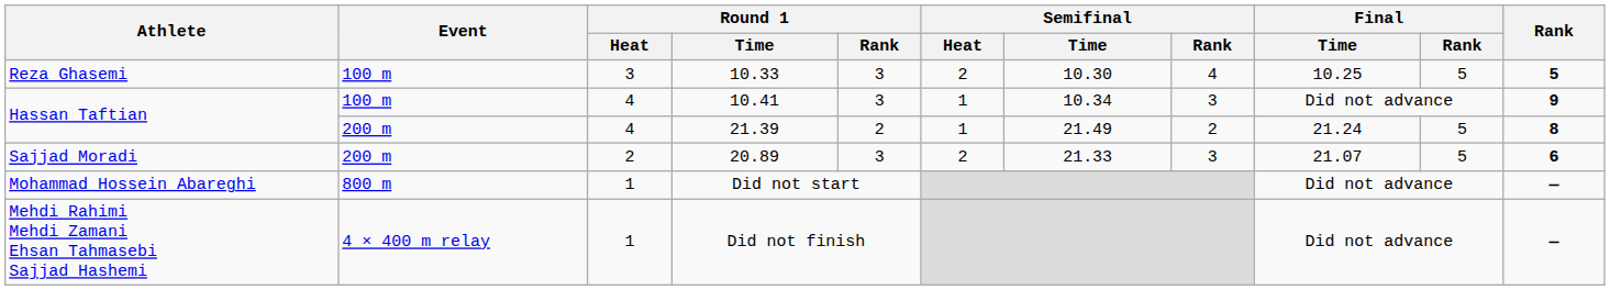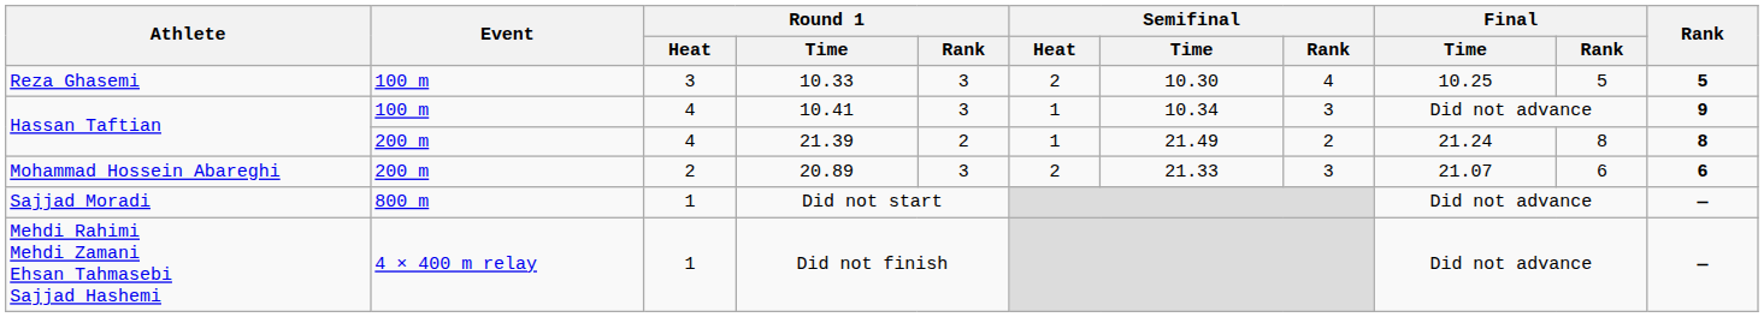 <table class="wikitable" width="90%" style="text-align:center; font-size:90%">
 <tr>
 <th rowspan="2" width="20%">Athlete</th>
 <th rowspan="2" width="15%">Event</th>
 <th colspan="3" width="20%">Round 1</th>
 <th colspan="3" width="20%">Semifinal</th>
 <th colspan="2" width="15%">Final</th>
 <th rowspan="2" width="6%">Rank</th>
 </tr>
 <tr>
 <th width="5%">Heat</th>
 <th width="10%">Time</th>
 <th>Rank</th>
 <th width="5%">Heat</th>
 <th width="10%">Time</th>
 <th>Rank</th>
 <th width="10%">Time</th>
 <th>Rank</th>
 </tr>
 <tr>
 <td align="left"><a href='#'>Reza Ghasemi</a></td>
 <td align="left"><a href='#'>100 m</a></td>
 <td>3</td>
 <td>10.33</td>
 <td>3 <strong></strong></td>
 <td>2</td>
 <td>10.30</td>
 <td>4 <strong></strong></td>
 <td>10.25</td>
 <td>5</td>
 <td><strong>5</strong></td>
 </tr>
 <tr>
 <td rowspan=2; align="left"><a href='#'>Hassan Taftian</a></td>
 <td align="left"><a href='#'>100 m</a></td>
 <td>4</td>
 <td>10.41</td>
 <td>3 <strong></strong></td>
 <td>1</td>
 <td>10.34</td>
 <td>3</td>
 <td colspan=2>Did not advance</td>
 <td><strong>9</strong></td>
 </tr>
 <tr>
 <td align="left"><a href='#'>200 m</a></td>
 <td>4</td>
 <td>21.39</td>
 <td>2 <strong></strong></td>
 <td>1</td>
 <td>21.49</td>
 <td>2 <strong></strong></td>
 <td>21.24</td>
-<td>5</td>
+<td>8</td>
 <td><strong>8</strong></td>
 </tr>
 <tr>
-<td align="left"><a href='#'>Sajjad Moradi</a></td>
+<td align="left"><a href='#'>Mohammad Hossein Abareghi</a></td>
 <td align="left"><a href='#'>200 m</a></td>
 <td>2</td>
 <td>20.89</td>
 <td>3 <strong></strong></td>
 <td>2</td>
 <td>21.33</td>
 <td>3 <strong></strong></td>
 <td>21.07</td>
-<td>5</td>
+<td>6</td>
 <td><strong>6</strong></td>
 </tr>
 <tr>
-<td align="left"><a href='#'>Mohammad Hossein Abareghi</a></td>
+<td align="left"><a href='#'>Sajjad Moradi</a></td>
 <td align="left"><a href='#'>800 m</a></td>
 <td>1</td>
 <td colspan=2>Did not start</td>
 <td colspan=3 bgcolor=#DCDCDC></td>
 <td colspan=2>Did not advance</td>
 <td><strong>—</strong></td>
 </tr>
 <tr>
 <td align="left"><a href='#'>Mehdi Rahimi</a><br><a href='#'>Mehdi Zamani</a><br><a href='#'>Ehsan Tahmasebi</a><br><a href='#'>Sajjad Hashemi</a></td>
 <td align="left"><a href='#'>4 × 400 m relay</a></td>
 <td>1</td>
 <td colspan=2>Did not finish</td>
 <td colspan=3 bgcolor=#DCDCDC></td>
 <td colspan=2>Did not advance</td>
 <td><strong>—</strong></td>
 </tr>
 </table>
